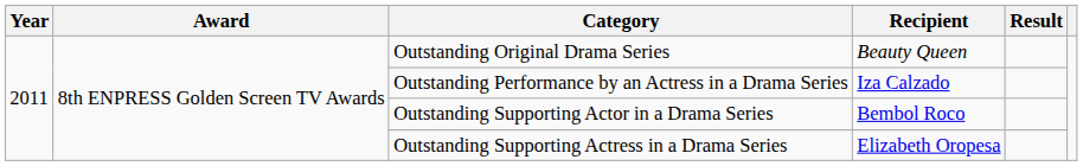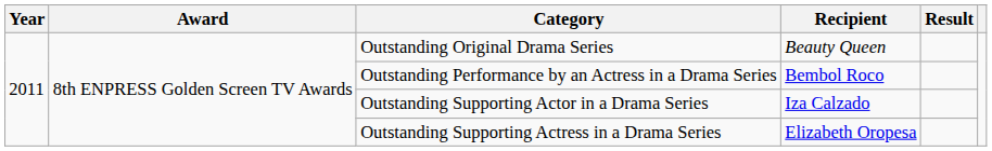 <table class="wikitable">
 <tr>
 <th>Year</th>
 <th>Award</th>
 <th>Category</th>
 <th>Recipient</th>
 <th>Result</th>
 <th></th>
 </tr>
 <tr>
 <td rowspan=4>2011</td>
 <td rowspan=4>8th ENPRESS Golden Screen TV Awards</td>
 <td>Outstanding Original Drama Series</td>
 <td><em>Beauty Queen</em></td>
 <td></td>
 <td rowspan=4></td>
 </tr>
 <tr>
 <td>Outstanding Performance by an Actress in a Drama Series</td>
-<td><a href='#'>Iza Calzado</a></td>
+<td><a href='#'>Bembol Roco</a></td>
 <td></td>
 </tr>
 <tr>
 <td>Outstanding Supporting Actor in a Drama Series</td>
-<td><a href='#'>Bembol Roco</a></td>
+<td><a href='#'>Iza Calzado</a></td>
 <td></td>
 </tr>
 <tr>
 <td>Outstanding Supporting Actress in a Drama Series</td>
 <td><a href='#'>Elizabeth Oropesa</a></td>
 <td></td>
 </tr>
 </table>
